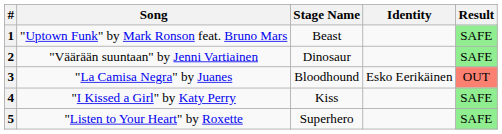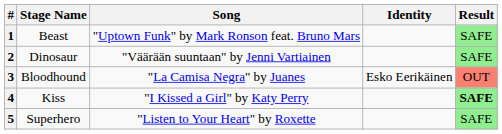 <table class="wikitable plainrowheaders" style="text-align: center;">
 <tr>
 <th>#</th>
+<th>Stage Name</th>
 <th>Song</th>
-<th>Stage Name</th>
 <th>Identity</th>
 <th>Result</th>
 </tr>
 <tr>
 <th>1</th>
+<td>Beast</td>
 <td>"<a href='#'>Uptown Funk</a>" by <a href='#'>Mark Ronson</a> feat. <a href='#'>Bruno Mars</a></td>
-<td>Beast</td>
 <td></td>
 <td bgcolor=lightgreen>SAFE</td>
 </tr>
 <tr>
 <th>2</th>
+<td>Dinosaur</td>
 <td>"Väärään suuntaan" by <a href='#'>Jenni Vartiainen</a></td>
-<td>Dinosaur</td>
 <td></td>
 <td bgcolor=lightgreen>SAFE</td>
 </tr>
 <tr>
 <th>3</th>
+<td>Bloodhound</td>
 <td>"<a href='#'>La Camisa Negra</a>" by <a href='#'>Juanes</a></td>
-<td>Bloodhound</td>
 <td>Esko Eerikäinen</td>
 <td bgcolor=salmon>OUT</td>
 </tr>
 <tr>
 <th>4</th>
+<td>Kiss</td>
 <td>"<a href='#'>I Kissed a Girl</a>" by <a href='#'>Katy Perry</a></td>
-<td>Kiss</td>
 <td></td>
-<td bgcolor=lightgreen>SAFE</td>
+<td bgcolor=lightgreen><strong>SAFE</strong></td>
 </tr>
 <tr>
 <th>5</th>
+<td>Superhero</td>
 <td>"<a href='#'>Listen to Your Heart</a>" by <a href='#'>Roxette</a></td>
-<td>Superhero</td>
 <td></td>
 <td bgcolor=lightgreen>SAFE</td>
 </tr>
 </table>
